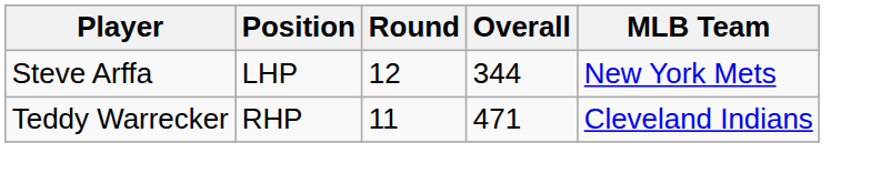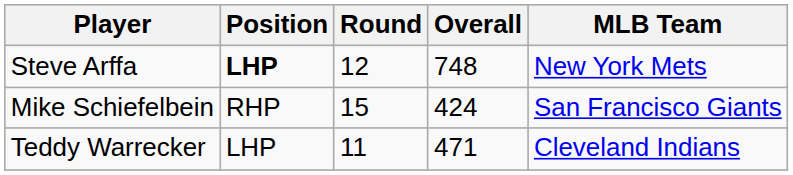 <table class="wikitable">
 <tr>
 <th>Player</th>
 <th>Position</th>
 <th>Round</th>
 <th>Overall</th>
 <th>MLB Team</th>
 </tr>
 <tr>
 <td>Steve Arffa</td>
-<td>LHP</td>
+<td><strong>LHP</strong></td>
 <td>12</td>
-<td>344</td>
+<td>748</td>
 <td><a href='#'>New York Mets</a></td>
 </tr>
 <tr>
+<td>Mike Schiefelbein</td>
+<td>RHP</td>
+<td>15</td>
+<td>424</td>
+<td><a href='#'>San Francisco Giants</a></td>
+</tr>
+<tr>
 <td>Teddy Warrecker</td>
-<td>RHP</td>
+<td>LHP</td>
 <td>11</td>
 <td>471</td>
 <td><a href='#'>Cleveland Indians</a></td>
 </tr>
 </table>
